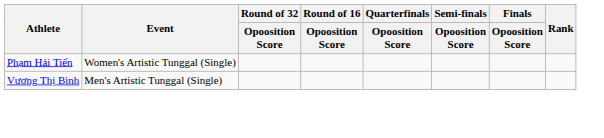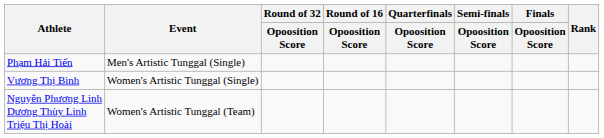 <table class="wikitable" style="font-size: 90%">
 <tr>
 <th rowspan="2">Athlete</th>
 <th rowspan="2">Event</th>
 <th>Round of 32</th>
 <th>Round of 16</th>
 <th>Quarterfinals</th>
 <th>Semi-finals</th>
 <th>Finals</th>
 <th rowspan="2">Rank</th>
 </tr>
 <tr>
 <th>Opoosition<br>Score</th>
 <th>Opoosition<br>Score</th>
 <th>Opoosition<br>Score</th>
 <th>Opoosition<br>Score</th>
 <th>Opoosition<br>Score</th>
 </tr>
 <tr align="center">
 <td align="left"><a href='#'>Phạm Hải Tiến</a></td>
-<td align="left">Women's Artistic Tunggal (Single)</td>
+<td align="left">Men's Artistic Tunggal (Single)</td>
 <td></td>
 <td></td>
 <td></td>
 <td></td>
 <td></td>
 <td></td>
 </tr>
 <tr align="center">
 <td align="left"><a href='#'>Vương Thị Bình</a></td>
-<td align="left">Men's Artistic Tunggal (Single)</td>
+<td align="left">Women's Artistic Tunggal (Single)</td>
+<td></td>
+<td></td>
+<td><br></td>
+<td></td>
+<td></td>
+<td></td>
+</tr>
+<tr align="center">
+<td align="left"><a href='#'>Nguyễn Phương Linh</a> <br> <a href='#'>Dương Thùy Linh</a> <br> <a href='#'>Triệu Thị Hoài</a></td>
+<td align="left">Women's Artistic Tunggal (Team)</td>
 <td></td>
 <td></td>
 <td><br></td>
 <td></td>
 <td></td>
 <td></td>
 </tr>
 </table>
